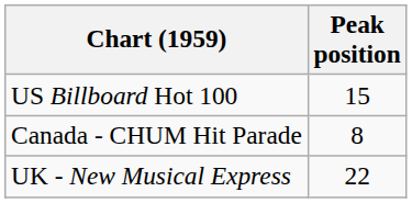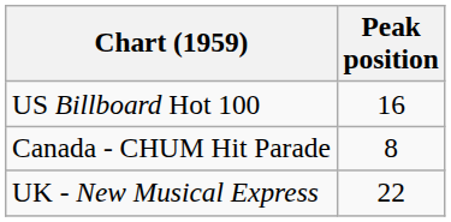 <table class="wikitable">
 <tr>
 <th align="left">Chart (1959)</th>
 <th style="text-align:center;">Peak<br>position</th>
 </tr>
 <tr>
 <td align="left">US <em>Billboard</em> Hot 100</td>
-<td style="text-align:center;">15</td>
+<td style="text-align:center;">16</td>
 </tr>
 <tr>
 <td align="left">Canada - CHUM Hit Parade</td>
 <td style="text-align:center;">8</td>
 </tr>
 <tr>
 <td align="left">UK - <em>New Musical Express</em></td>
 <td style="text-align:center;">22</td>
 </tr>
 </table>
